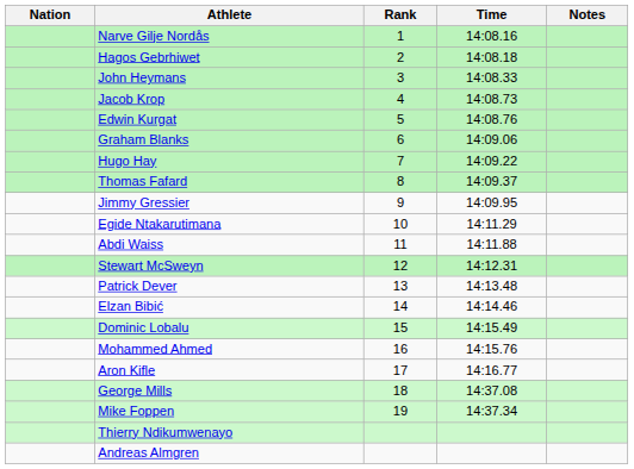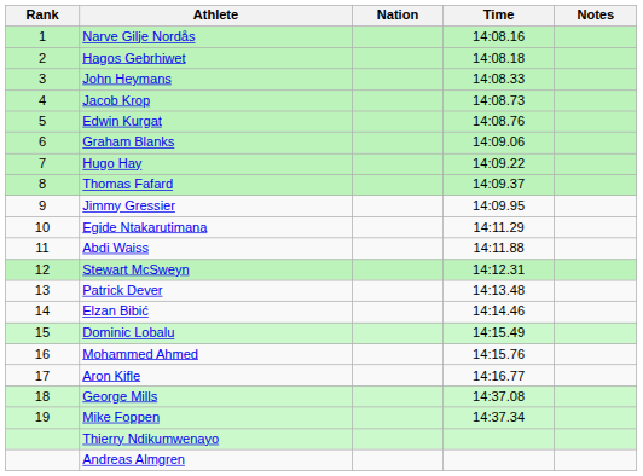 <table class="wikitable sortable" style="text-align:center;width: 60%;">
 <tr>
+<th>Rank</th>
+<th>Athlete</th>
 <th>Nation</th>
-<th>Athlete</th>
-<th>Rank</th>
 <th>Time</th>
 <th>Notes</th>
 </tr>
 <tr bgcolor=bbf3bb>
+<td>1</td>
+<td align=left><a href='#'>Narve Gilje Nordås</a></td>
 <td align=left></td>
-<td align=left><a href='#'>Narve Gilje Nordås</a></td>
-<td>1</td>
 <td>14:08.16</td>
 <td></td>
 </tr>
 <tr bgcolor=bbf3bb>
+<td>2</td>
+<td align=left><a href='#'>Hagos Gebrhiwet</a></td>
 <td align=left></td>
-<td align=left><a href='#'>Hagos Gebrhiwet</a></td>
-<td>2</td>
 <td>14:08.18</td>
 <td></td>
 </tr>
 <tr bgcolor=bbf3bb>
+<td>3</td>
+<td align=left><a href='#'>John Heymans</a></td>
 <td align=left></td>
-<td align=left><a href='#'>John Heymans</a></td>
-<td>3</td>
 <td>14:08.33</td>
 <td></td>
 </tr>
 <tr bgcolor=bbf3bb>
+<td>4</td>
+<td align=left><a href='#'>Jacob Krop</a></td>
 <td align=left></td>
-<td align=left><a href='#'>Jacob Krop</a></td>
-<td>4</td>
 <td>14:08.73</td>
 <td></td>
 </tr>
 <tr bgcolor=bbf3bb>
+<td>5</td>
+<td align=left><a href='#'>Edwin Kurgat</a></td>
 <td align=left></td>
-<td align=left><a href='#'>Edwin Kurgat</a></td>
-<td>5</td>
 <td>14:08.76</td>
 <td></td>
 </tr>
 <tr bgcolor=bbf3bb>
+<td>6</td>
+<td align=left><a href='#'>Graham Blanks</a></td>
 <td align=left></td>
-<td align=left><a href='#'>Graham Blanks</a></td>
-<td>6</td>
 <td>14:09.06</td>
 <td></td>
 </tr>
 <tr bgcolor=bbf3bb>
+<td>7</td>
+<td align=left><a href='#'>Hugo Hay</a></td>
 <td align=left></td>
-<td align=left><a href='#'>Hugo Hay</a></td>
-<td>7</td>
 <td>14:09.22</td>
 <td></td>
 </tr>
 <tr bgcolor=bbf3bb>
+<td>8</td>
+<td align=left><a href='#'>Thomas Fafard</a></td>
 <td align=left></td>
-<td align=left><a href='#'>Thomas Fafard</a></td>
-<td>8</td>
 <td>14:09.37</td>
 <td></td>
 </tr>
 <tr>
+<td>9</td>
+<td align=left><a href='#'>Jimmy Gressier</a></td>
 <td align=left></td>
-<td align=left><a href='#'>Jimmy Gressier</a></td>
-<td>9</td>
 <td>14:09.95</td>
 <td></td>
 </tr>
 <tr>
+<td>10</td>
+<td align=left><a href='#'>Egide Ntakarutimana</a></td>
 <td align=left></td>
-<td align=left><a href='#'>Egide Ntakarutimana</a></td>
-<td>10</td>
 <td>14:11.29</td>
 <td></td>
 </tr>
 <tr>
+<td>11</td>
+<td align=left><a href='#'>Abdi Waiss</a></td>
 <td align=left></td>
-<td align=left><a href='#'>Abdi Waiss</a></td>
-<td>11</td>
 <td>14:11.88</td>
 <td></td>
 </tr>
 <tr bgcolor=bbf3bb>
+<td>12</td>
+<td align=left><a href='#'>Stewart McSweyn</a></td>
 <td align=left></td>
-<td align=left><a href='#'>Stewart McSweyn</a></td>
-<td>12</td>
 <td>14:12.31</td>
 <td></td>
 </tr>
 <tr>
+<td>13</td>
+<td align=left><a href='#'>Patrick Dever</a></td>
 <td align=left></td>
-<td align=left><a href='#'>Patrick Dever</a></td>
-<td>13</td>
 <td>14:13.48</td>
 <td></td>
 </tr>
 <tr>
+<td>14</td>
+<td align=left><a href='#'>Elzan Bibić</a></td>
 <td align=left></td>
-<td align=left><a href='#'>Elzan Bibić</a></td>
-<td>14</td>
 <td>14:14.46</td>
 <td></td>
 </tr>
 <tr bgcolor=ccf9cc>
+<td>15</td>
+<td align=left><a href='#'>Dominic Lobalu</a></td>
 <td align=left></td>
-<td align=left><a href='#'>Dominic Lobalu</a></td>
-<td>15</td>
 <td>14:15.49</td>
 <td></td>
 </tr>
 <tr>
+<td>16</td>
+<td align=left><a href='#'>Mohammed Ahmed</a></td>
 <td align=left></td>
-<td align=left><a href='#'>Mohammed Ahmed</a></td>
-<td>16</td>
 <td>14:15.76</td>
 <td></td>
 </tr>
 <tr>
+<td>17</td>
+<td align=left><a href='#'>Aron Kifle</a></td>
 <td align=left></td>
-<td align=left><a href='#'>Aron Kifle</a></td>
-<td>17</td>
 <td>14:16.77</td>
 <td></td>
 </tr>
 <tr bgcolor=ccf9cc>
+<td>18</td>
+<td align=left><a href='#'>George Mills</a></td>
 <td align=left></td>
-<td align=left><a href='#'>George Mills</a></td>
-<td>18</td>
 <td>14:37.08</td>
 <td></td>
 </tr>
 <tr bgcolor=ccf9cc>
+<td>19</td>
+<td align=left><a href='#'>Mike Foppen</a></td>
 <td align=left></td>
-<td align=left><a href='#'>Mike Foppen</a></td>
-<td>19</td>
 <td>14:37.34</td>
 <td></td>
 </tr>
 <tr bgcolor=ccf9cc>
+<td></td>
+<td align=left><a href='#'>Thierry Ndikumwenayo</a></td>
 <td align=left></td>
-<td align=left><a href='#'>Thierry Ndikumwenayo</a></td>
-<td></td>
 <td></td>
 <td></td>
 </tr>
 <tr>
+<td></td>
+<td align=left><a href='#'>Andreas Almgren</a></td>
 <td align=left></td>
-<td align=left><a href='#'>Andreas Almgren</a></td>
-<td></td>
 <td></td>
 <td></td>
 </tr>
 </table>
